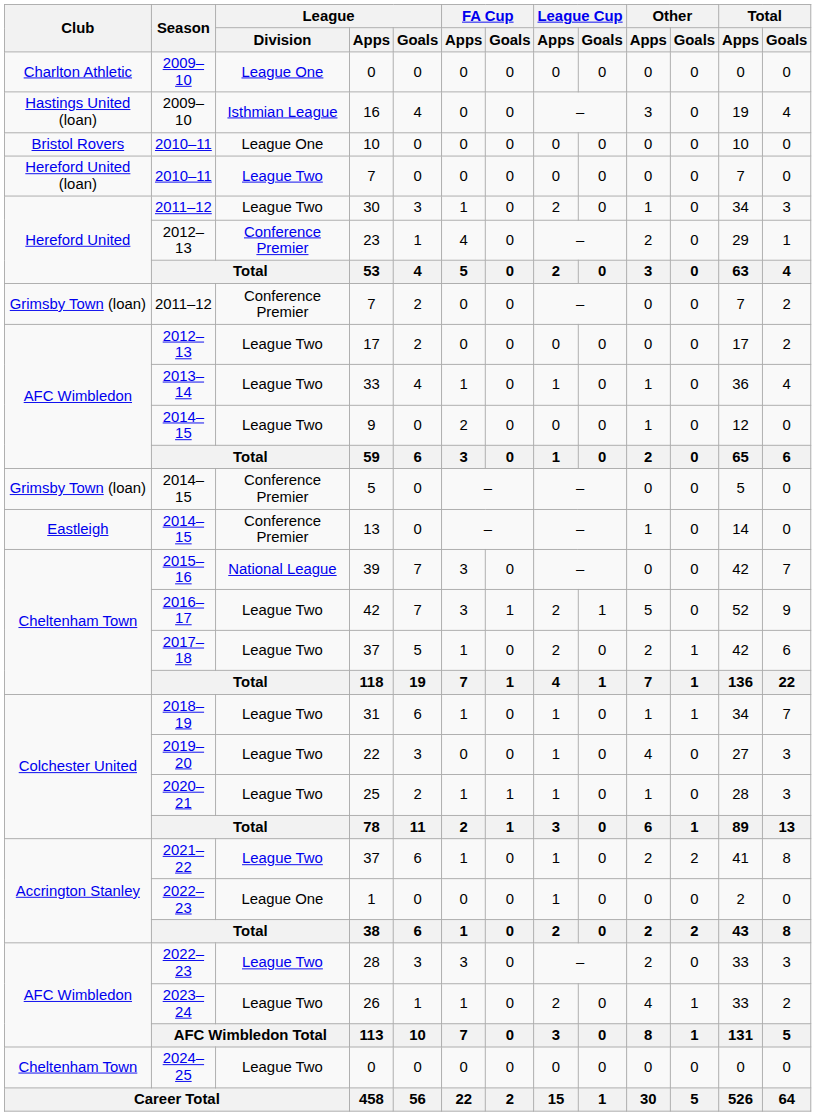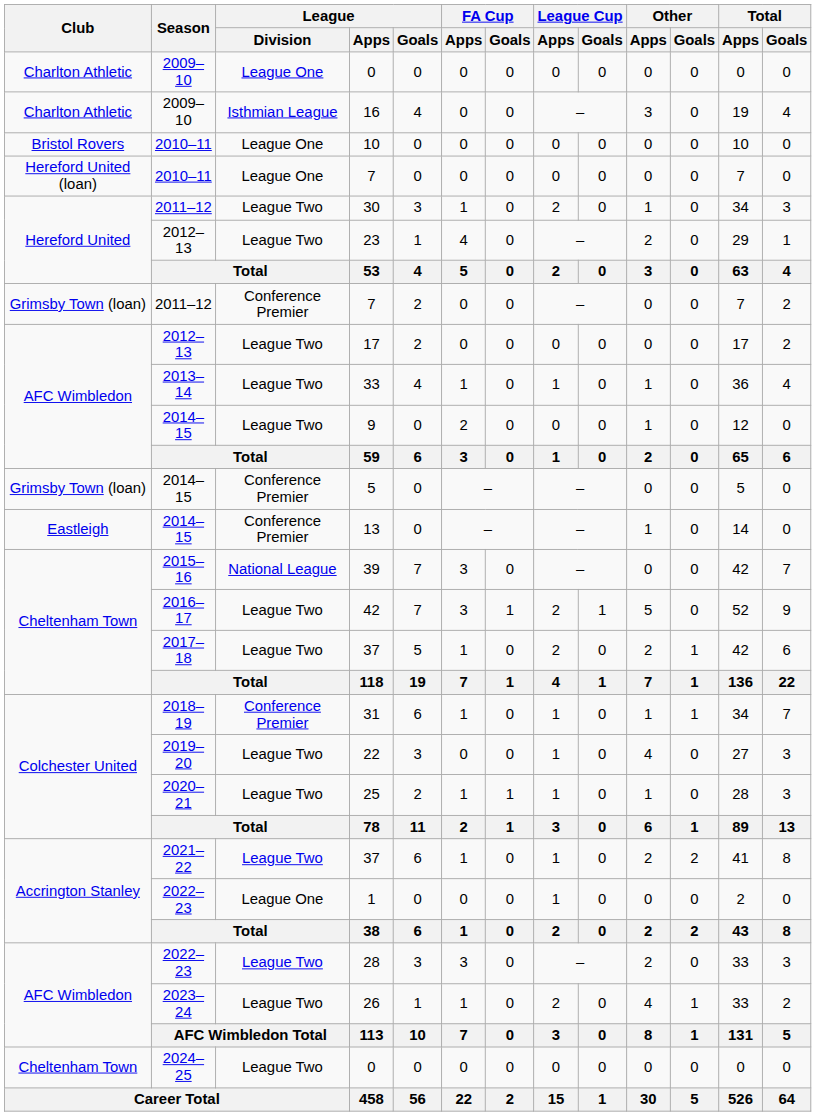 <table class="wikitable" style="text-align:center">
 <tr>
 <th rowspan="2">Club</th>
 <th rowspan="2">Season</th>
 <th colspan="3">League</th>
 <th colspan="2"><a href='#'>FA Cup</a></th>
 <th colspan="2"><a href='#'>League Cup</a></th>
 <th colspan="2">Other</th>
 <th colspan="2">Total</th>
 </tr>
 <tr>
 <th>Division</th>
 <th>Apps</th>
 <th>Goals</th>
 <th>Apps</th>
 <th>Goals</th>
 <th>Apps</th>
 <th>Goals</th>
 <th>Apps</th>
 <th>Goals</th>
 <th>Apps</th>
 <th>Goals</th>
 </tr>
 <tr>
 <td><a href='#'>Charlton Athletic</a></td>
 <td><a href='#'>2009–10</a></td>
 <td><a href='#'>League One</a></td>
 <td>0</td>
 <td>0</td>
 <td>0</td>
 <td>0</td>
 <td>0</td>
 <td>0</td>
 <td>0</td>
 <td>0</td>
 <td>0</td>
 <td>0</td>
 </tr>
 <tr>
-<td><a href='#'>Hastings United</a> (loan)</td>
+<td><a href='#'>Charlton Athletic</a></td>
 <td>2009–10</td>
 <td><a href='#'>Isthmian League</a></td>
 <td>16</td>
 <td>4</td>
 <td>0</td>
 <td>0</td>
 <td colspan=2>–</td>
 <td>3</td>
 <td>0</td>
 <td>19</td>
 <td>4</td>
 </tr>
 <tr>
 <td><a href='#'>Bristol Rovers</a></td>
 <td><a href='#'>2010–11</a></td>
 <td>League One</td>
 <td>10</td>
 <td>0</td>
 <td>0</td>
 <td>0</td>
 <td>0</td>
 <td>0</td>
 <td>0</td>
 <td>0</td>
 <td>10</td>
 <td>0</td>
 </tr>
 <tr>
 <td><a href='#'>Hereford United</a> (loan)</td>
 <td><a href='#'>2010–11</a></td>
-<td><a href='#'>League Two</a></td>
+<td>League One</td>
 <td>7</td>
 <td>0</td>
 <td>0</td>
 <td>0</td>
 <td>0</td>
 <td>0</td>
 <td>0</td>
 <td>0</td>
 <td>7</td>
 <td>0</td>
 </tr>
 <tr>
 <td rowspan="3"><a href='#'>Hereford United</a></td>
 <td><a href='#'>2011–12</a></td>
 <td>League Two</td>
 <td>30</td>
 <td>3</td>
 <td>1</td>
 <td>0</td>
 <td>2</td>
 <td>0</td>
 <td>1</td>
 <td>0</td>
 <td>34</td>
 <td>3</td>
 </tr>
 <tr>
 <td>2012–13</td>
-<td><a href='#'>Conference Premier</a></td>
+<td>League Two</td>
 <td>23</td>
 <td>1</td>
 <td>4</td>
 <td>0</td>
 <td colspan=2>–</td>
 <td>2</td>
 <td>0</td>
 <td>29</td>
 <td>1</td>
 </tr>
 <tr>
 <th colspan="2">Total</th>
 <th>53</th>
 <th>4</th>
 <th>5</th>
 <th>0</th>
 <th>2</th>
 <th>0</th>
 <th>3</th>
 <th>0</th>
 <th>63</th>
 <th>4</th>
 </tr>
 <tr>
 <td><a href='#'>Grimsby Town</a> (loan)</td>
 <td>2011–12</td>
 <td>Conference Premier</td>
 <td>7</td>
 <td>2</td>
 <td>0</td>
 <td>0</td>
 <td colspan=2>–</td>
 <td>0</td>
 <td>0</td>
 <td>7</td>
 <td>2</td>
 </tr>
 <tr>
 <td rowspan="4"><a href='#'>AFC Wimbledon</a></td>
 <td><a href='#'>2012–13</a></td>
 <td>League Two</td>
 <td>17</td>
 <td>2</td>
 <td>0</td>
 <td>0</td>
 <td>0</td>
 <td>0</td>
 <td>0</td>
 <td>0</td>
 <td>17</td>
 <td>2</td>
 </tr>
 <tr>
 <td><a href='#'>2013–14</a></td>
 <td>League Two</td>
 <td>33</td>
 <td>4</td>
 <td>1</td>
 <td>0</td>
 <td>1</td>
 <td>0</td>
 <td>1</td>
 <td>0</td>
 <td>36</td>
 <td>4</td>
 </tr>
 <tr>
 <td><a href='#'>2014–15</a></td>
 <td>League Two</td>
 <td>9</td>
 <td>0</td>
 <td>2</td>
 <td>0</td>
 <td>0</td>
 <td>0</td>
 <td>1</td>
 <td>0</td>
 <td>12</td>
 <td>0</td>
 </tr>
 <tr>
 <th colspan="2">Total</th>
 <th>59</th>
 <th>6</th>
 <th>3</th>
 <th>0</th>
 <th>1</th>
 <th>0</th>
 <th>2</th>
 <th>0</th>
 <th>65</th>
 <th>6</th>
 </tr>
 <tr>
 <td><a href='#'>Grimsby Town</a> (loan)</td>
 <td>2014–15</td>
 <td>Conference Premier</td>
 <td>5</td>
 <td>0</td>
 <td colspan=2>–</td>
 <td colspan=2>–</td>
 <td>0</td>
 <td>0</td>
 <td>5</td>
 <td>0</td>
 </tr>
 <tr>
 <td><a href='#'>Eastleigh</a></td>
 <td><a href='#'>2014–15</a></td>
 <td>Conference Premier</td>
 <td>13</td>
 <td>0</td>
 <td colspan=2>–</td>
 <td colspan=2>–</td>
 <td>1</td>
 <td>0</td>
 <td>14</td>
 <td>0</td>
 </tr>
 <tr>
 <td rowspan="4"><a href='#'>Cheltenham Town</a></td>
 <td><a href='#'>2015–16</a></td>
 <td><a href='#'>National League</a></td>
 <td>39</td>
 <td>7</td>
 <td>3</td>
 <td>0</td>
 <td colspan=2>–</td>
 <td>0</td>
 <td>0</td>
 <td>42</td>
 <td>7</td>
 </tr>
 <tr>
 <td><a href='#'>2016–17</a></td>
 <td>League Two</td>
 <td>42</td>
 <td>7</td>
 <td>3</td>
 <td>1</td>
 <td>2</td>
 <td>1</td>
 <td>5</td>
 <td>0</td>
 <td>52</td>
 <td>9</td>
 </tr>
 <tr>
 <td><a href='#'>2017–18</a></td>
 <td>League Two</td>
 <td>37</td>
 <td>5</td>
 <td>1</td>
 <td>0</td>
 <td>2</td>
 <td>0</td>
 <td>2</td>
 <td>1</td>
 <td>42</td>
 <td>6</td>
 </tr>
 <tr>
 <th colspan="2">Total</th>
 <th>118</th>
 <th>19</th>
 <th>7</th>
 <th>1</th>
 <th>4</th>
 <th>1</th>
 <th>7</th>
 <th>1</th>
 <th>136</th>
 <th>22</th>
 </tr>
 <tr>
 <td rowspan="4"><a href='#'>Colchester United</a></td>
 <td><a href='#'>2018–19</a></td>
-<td>League Two</td>
+<td><a href='#'>Conference Premier</a></td>
 <td>31</td>
 <td>6</td>
 <td>1</td>
 <td>0</td>
 <td>1</td>
 <td>0</td>
 <td>1</td>
 <td>1</td>
 <td>34</td>
 <td>7</td>
 </tr>
 <tr>
 <td><a href='#'>2019–20</a></td>
 <td>League Two</td>
 <td>22</td>
 <td>3</td>
 <td>0</td>
 <td>0</td>
 <td>1</td>
 <td>0</td>
 <td>4</td>
 <td>0</td>
 <td>27</td>
 <td>3</td>
 </tr>
 <tr>
 <td><a href='#'>2020–21</a></td>
 <td>League Two</td>
 <td>25</td>
 <td>2</td>
 <td>1</td>
 <td>1</td>
 <td>1</td>
 <td>0</td>
 <td>1</td>
 <td>0</td>
 <td>28</td>
 <td>3</td>
 </tr>
 <tr>
 <th colspan="2">Total</th>
 <th>78</th>
 <th>11</th>
 <th>2</th>
 <th>1</th>
 <th>3</th>
 <th>0</th>
 <th>6</th>
 <th>1</th>
 <th>89</th>
 <th>13</th>
 </tr>
 <tr>
 <td rowspan="3"><a href='#'>Accrington Stanley</a></td>
 <td><a href='#'>2021–22</a></td>
 <td><a href='#'>League Two</a></td>
 <td>37</td>
 <td>6</td>
 <td>1</td>
 <td>0</td>
 <td>1</td>
 <td>0</td>
 <td>2</td>
 <td>2</td>
 <td>41</td>
 <td>8</td>
 </tr>
 <tr>
 <td><a href='#'>2022–23</a></td>
 <td>League One</td>
 <td>1</td>
 <td>0</td>
 <td>0</td>
 <td>0</td>
 <td>1</td>
 <td>0</td>
 <td>0</td>
 <td>0</td>
 <td>2</td>
 <td>0</td>
 </tr>
 <tr>
 <th colspan="2">Total</th>
 <th>38</th>
 <th>6</th>
 <th>1</th>
 <th>0</th>
 <th>2</th>
 <th>0</th>
 <th>2</th>
 <th>2</th>
 <th>43</th>
 <th>8</th>
 </tr>
 <tr>
 <td rowspan="3"><a href='#'>AFC Wimbledon</a></td>
 <td><a href='#'>2022–23</a></td>
 <td><a href='#'>League Two</a></td>
 <td>28</td>
 <td>3</td>
 <td>3</td>
 <td>0</td>
 <td colspan=2>–</td>
 <td>2</td>
 <td>0</td>
 <td>33</td>
 <td>3</td>
 </tr>
 <tr>
 <td><a href='#'>2023–24</a></td>
 <td>League Two</td>
 <td>26</td>
 <td>1</td>
 <td>1</td>
 <td>0</td>
 <td>2</td>
 <td>0</td>
 <td>4</td>
 <td>1</td>
 <td>33</td>
 <td>2</td>
 </tr>
 <tr>
 <th colspan="2">AFC Wimbledon Total</th>
 <th>113</th>
 <th>10</th>
 <th>7</th>
 <th>0</th>
 <th>3</th>
 <th>0</th>
 <th>8</th>
 <th>1</th>
 <th>131</th>
 <th>5</th>
 </tr>
 <tr>
 <td><a href='#'>Cheltenham Town</a></td>
 <td><a href='#'>2024–25</a></td>
 <td>League Two</td>
 <td>0</td>
 <td>0</td>
 <td>0</td>
 <td>0</td>
 <td>0</td>
 <td>0</td>
 <td>0</td>
 <td>0</td>
 <td>0</td>
 <td>0</td>
 </tr>
 <tr>
 <th colspan="3">Career Total</th>
 <th>458</th>
 <th>56</th>
 <th>22</th>
 <th>2</th>
 <th>15</th>
 <th>1</th>
 <th>30</th>
 <th>5</th>
 <th>526</th>
 <th>64</th>
 </tr>
 </table>
